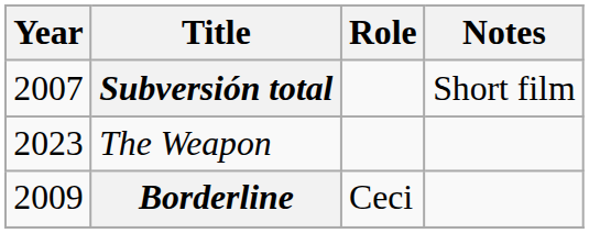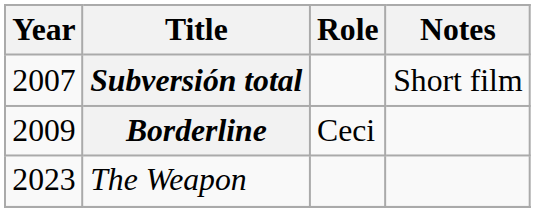 <table class="wikitable plainrowheaders sortable">
 <tr>
 <th scope="col">Year</th>
 <th scope="col">Title</th>
 <th scope="col">Role</th>
 <th scope="col" class="unsortable">Notes</th>
 </tr>
 <tr>
 <td>2007</td>
 <th scope="row"><em>Subversión total</em></th>
 <td></td>
 <td>Short film</td>
 </tr>
 <tr>
+<td>2009</td>
+<th scope="row"><em>Borderline</em></th>
+<td>Ceci</td>
+<td></td>
+</tr>
+<tr>
 <td>2023</td>
 <td><em>The Weapon</em></td>
 <td></td>
 <td></td>
 </tr>
 <tr>
-<td>2009</td>
-<th scope="row"><em>Borderline</em></th>
-<td>Ceci</td>
-<td></td>
-</tr>
-<tr>
 </tr>
 </table>
